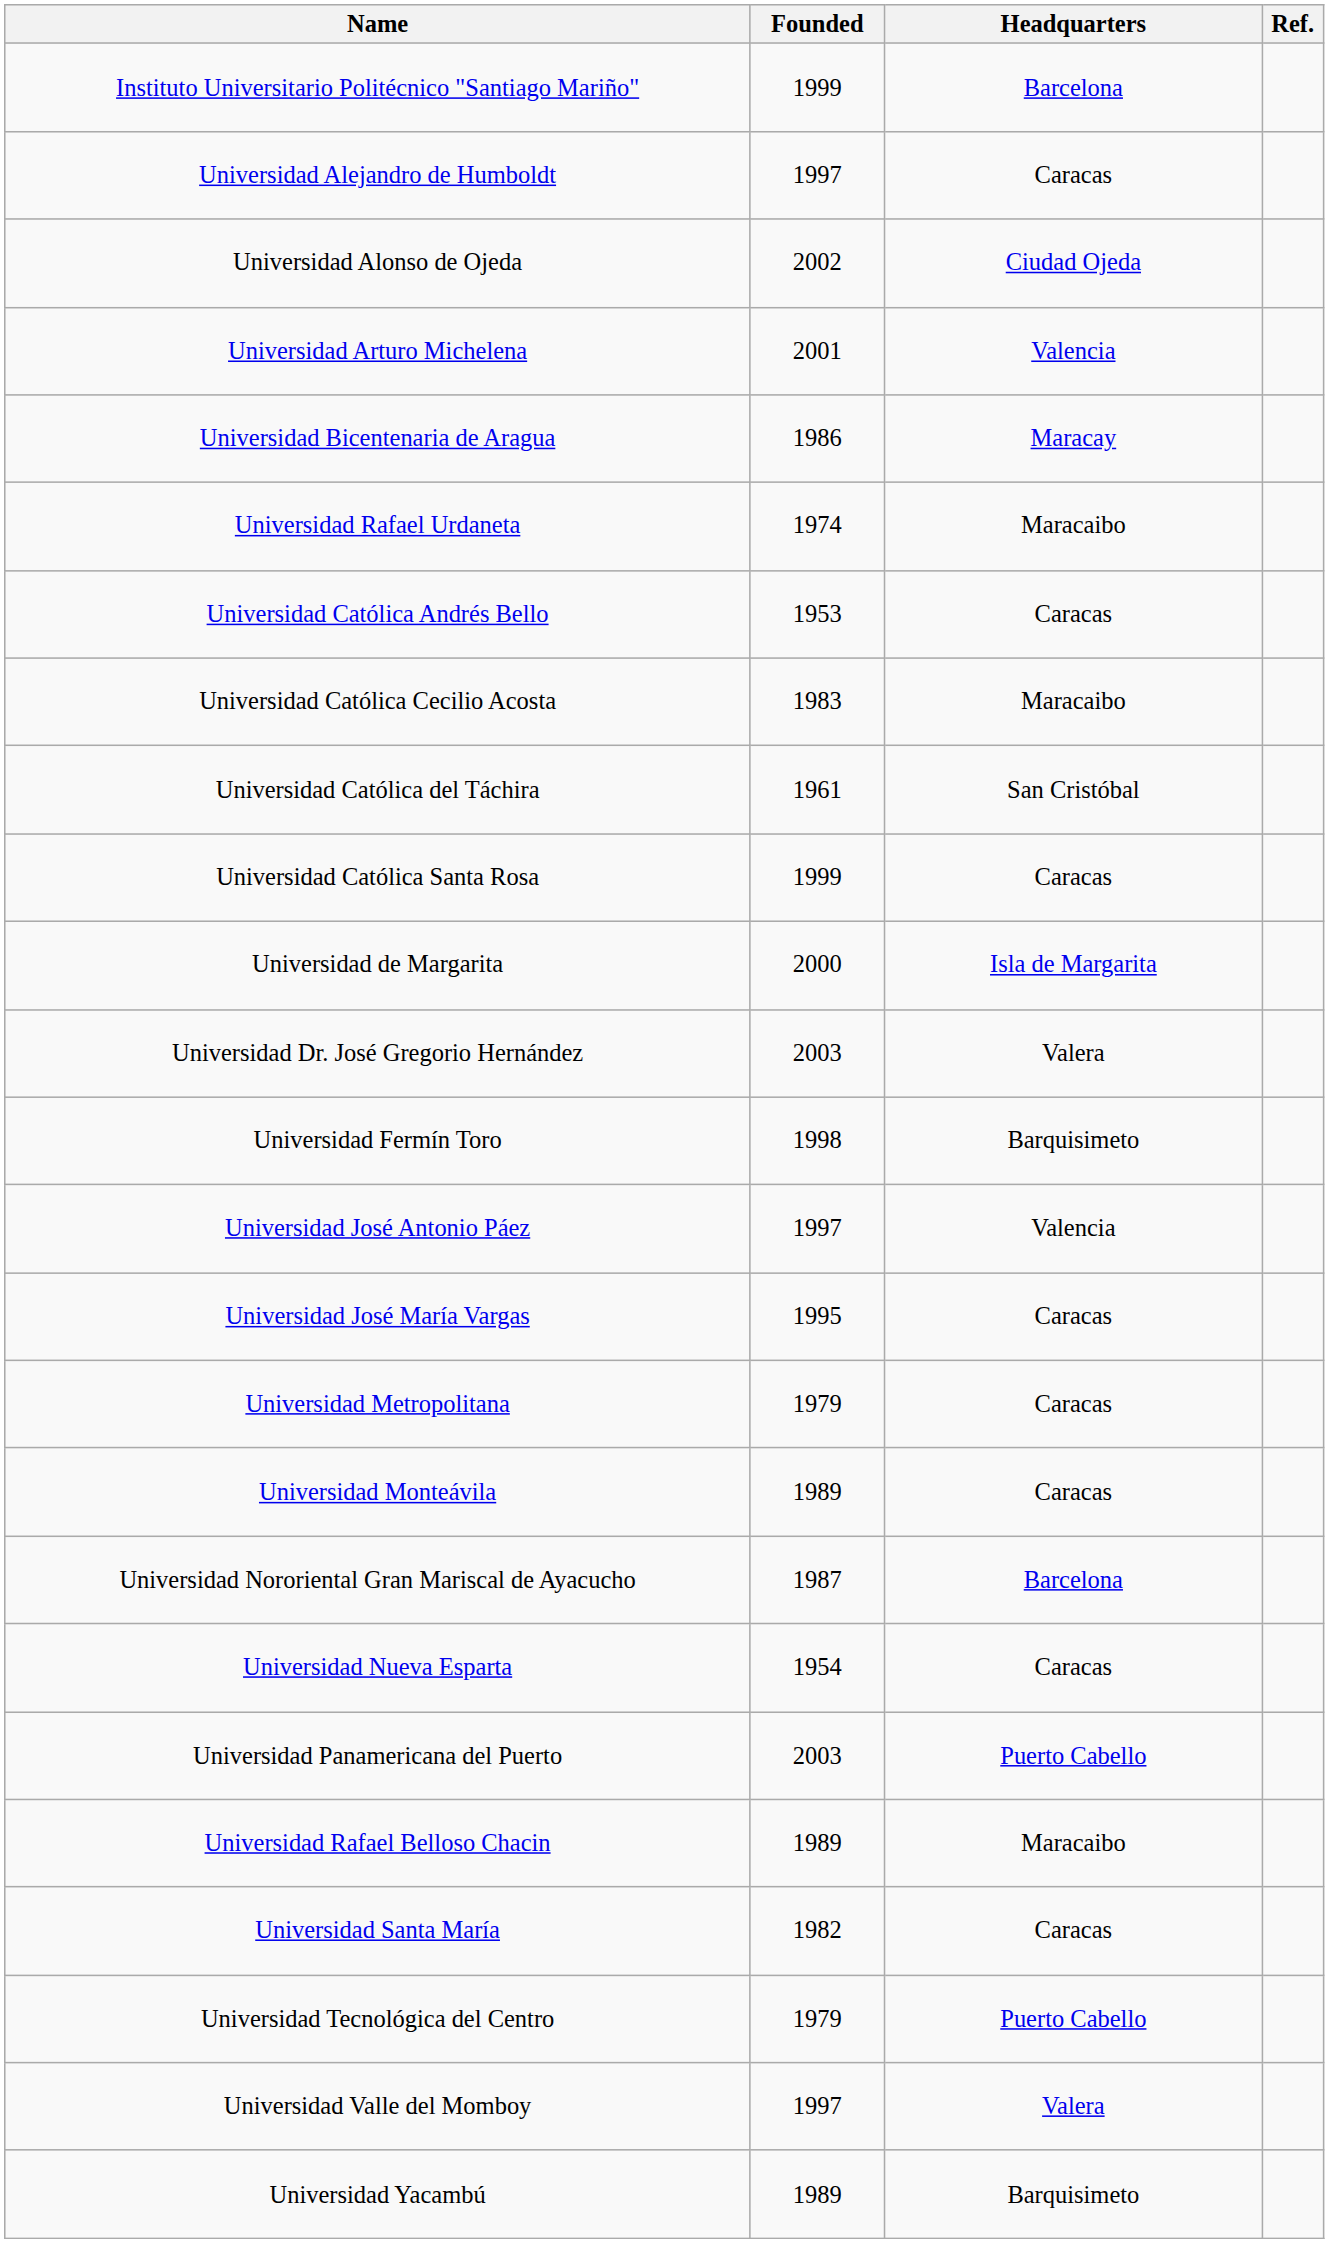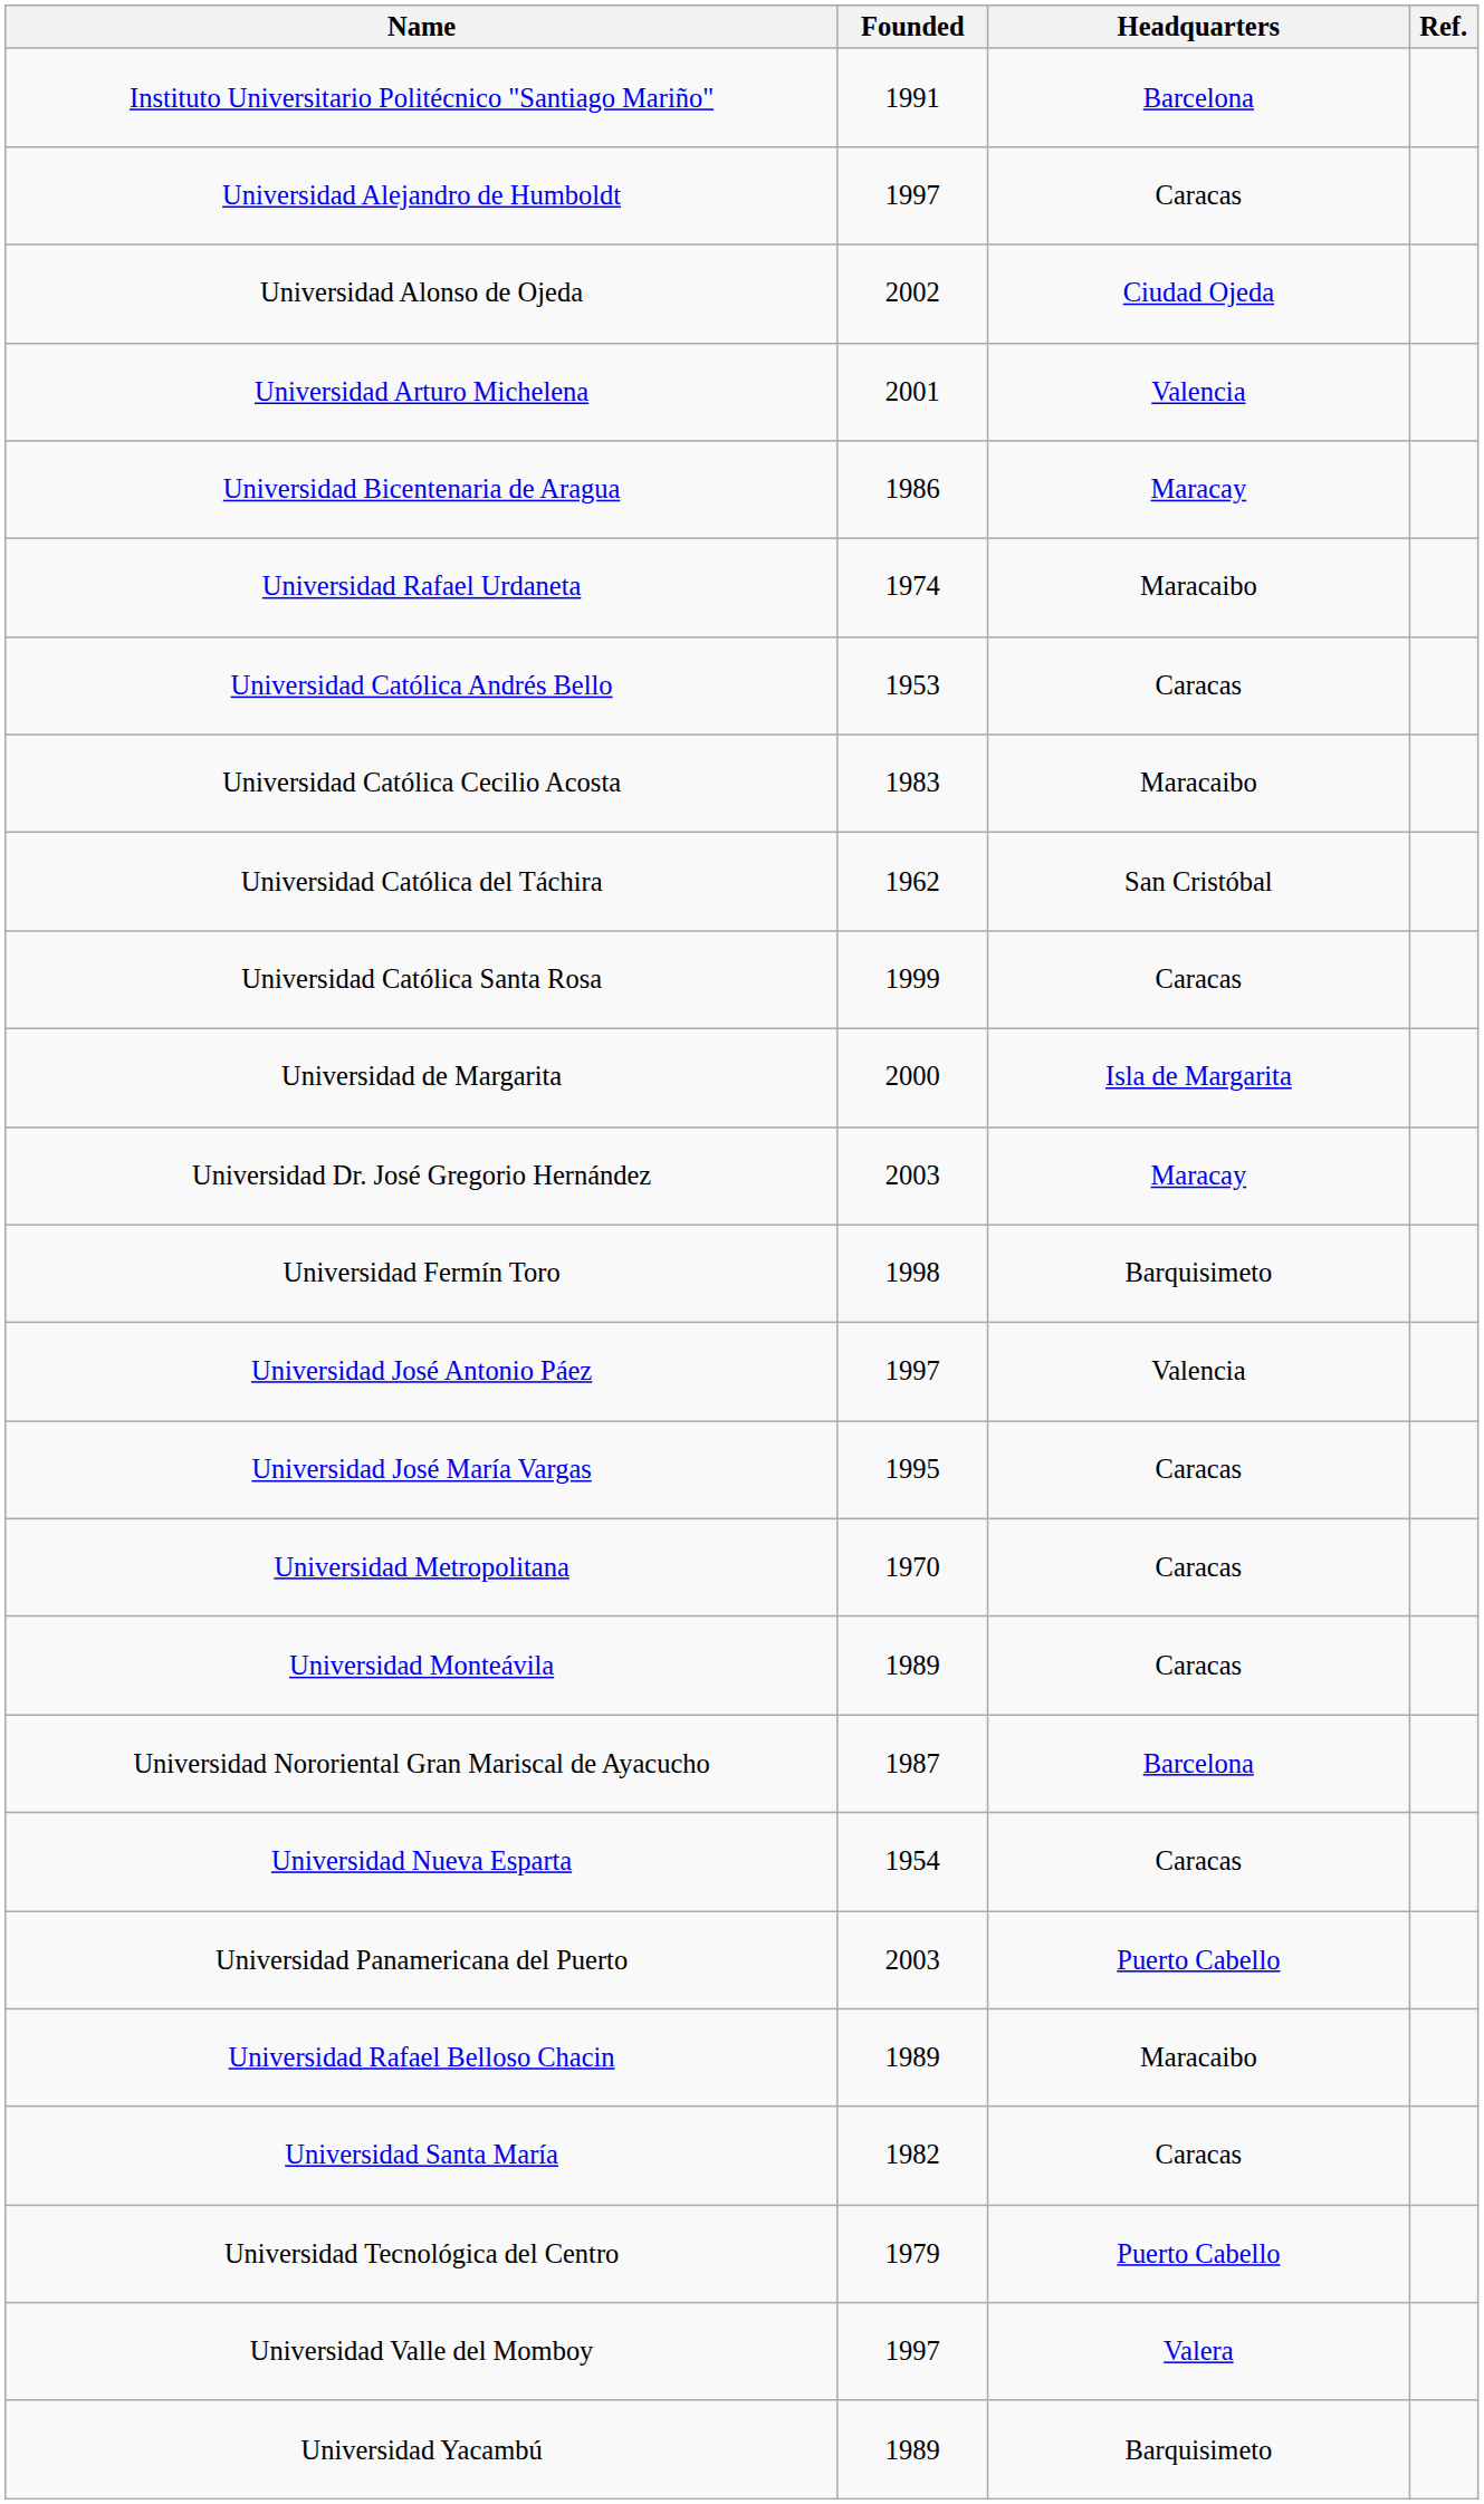 <table class="wikitable plainrowheaders sortable" style="text-align:center;">
 <tr>
 <th scope="col" rowspan="" style="width:30em;">Name</th>
 <th scope="col" rowspan="" style="width:5em;">Founded</th>
 <th scope="col" rowspan="" style="width:15em;">Headquarters</th>
 <th scope="col" rowspan="" style="width:2em;">Ref.</th>
 </tr>
 <tr>
 <td height=50 scope="row"><a href='#'>Instituto Universitario Politécnico "Santiago Mariño"</a> <br></td>
-<td>1999</td>
+<td>1991</td>
 <td><a href='#'>Barcelona</a></td>
 <td></td>
 </tr>
 <tr>
 <td height=50 scope="row"><a href='#'>Universidad Alejandro de Humboldt</a> <br></td>
 <td>1997</td>
 <td>Caracas</td>
 <td></td>
 </tr>
 <tr>
 <td height=50 scope="row">Universidad Alonso de Ojeda <br></td>
 <td>2002</td>
 <td><a href='#'>Ciudad Ojeda</a></td>
 <td></td>
 </tr>
 <tr>
 <td height=50 scope="row"><a href='#'>Universidad Arturo Michelena</a> <br></td>
 <td>2001</td>
 <td><a href='#'>Valencia</a></td>
 <td></td>
 </tr>
 <tr>
 <td height=50 scope="row"><a href='#'>Universidad Bicentenaria de Aragua</a> <br></td>
 <td>1986</td>
 <td><a href='#'>Maracay</a></td>
 <td></td>
 </tr>
 <tr>
 <td height=50 scope="row"><a href='#'>Universidad Rafael Urdaneta</a> <br></td>
 <td>1974</td>
 <td>Maracaibo</td>
 <td></td>
 </tr>
 <tr>
 <td height=50 scope="row"><a href='#'>Universidad Católica Andrés Bello</a> <br></td>
 <td>1953</td>
 <td>Caracas</td>
 <td></td>
 </tr>
 <tr>
 <td height=50 scope="row">Universidad Católica Cecilio Acosta <br></td>
 <td>1983</td>
 <td>Maracaibo</td>
 <td></td>
 </tr>
 <tr>
 <td height=50 scope="row">Universidad Católica del Táchira <br></td>
-<td>1961</td>
+<td>1962</td>
 <td>San Cristóbal</td>
 <td></td>
 </tr>
 <tr>
 <td height=50 scope="row">Universidad Católica Santa Rosa <br></td>
 <td>1999</td>
 <td>Caracas</td>
 <td></td>
 </tr>
 <tr>
 <td height=50 scope="row">Universidad de Margarita <br></td>
 <td>2000</td>
 <td><a href='#'>Isla de Margarita</a></td>
 <td></td>
 </tr>
 <tr>
 <td height=50 scope="row">Universidad Dr. José Gregorio Hernández <br></td>
 <td>2003</td>
-<td>Valera</td>
+<td><a href='#'>Maracay</a></td>
 <td></td>
 </tr>
 <tr>
 <td height=50 scope="row">Universidad Fermín Toro <br></td>
 <td>1998</td>
 <td>Barquisimeto</td>
 <td></td>
 </tr>
 <tr>
 <td height=50 scope="row"><a href='#'>Universidad José Antonio Páez</a> <br></td>
 <td>1997</td>
 <td>Valencia</td>
 <td></td>
 </tr>
 <tr>
 <td height=50 scope="row"><a href='#'>Universidad José María Vargas</a> <br></td>
 <td>1995</td>
 <td>Caracas</td>
 <td></td>
 </tr>
 <tr>
 <td height=50 scope="row"><a href='#'>Universidad Metropolitana</a> <br></td>
-<td>1979</td>
+<td>1970</td>
 <td>Caracas</td>
 <td></td>
 </tr>
 <tr>
 <td height=50 scope="row"><a href='#'>Universidad Monteávila</a> <br></td>
 <td>1989</td>
 <td>Caracas</td>
 <td></td>
 </tr>
 <tr>
 <td height=50 scope="row">Universidad Nororiental Gran Mariscal de Ayacucho <br></td>
 <td>1987</td>
 <td><a href='#'>Barcelona</a></td>
 <td></td>
 </tr>
 <tr>
 <td height=50 scope="row"><a href='#'>Universidad Nueva Esparta</a> <br></td>
 <td>1954</td>
 <td>Caracas</td>
 <td></td>
 </tr>
 <tr>
 <td height=50 scope="row">Universidad Panamericana del Puerto <br></td>
 <td>2003</td>
 <td><a href='#'>Puerto Cabello</a></td>
 <td></td>
 </tr>
 <tr>
 <td height=50 scope="row"><a href='#'>Universidad Rafael Belloso Chacin</a> <br></td>
 <td>1989</td>
 <td>Maracaibo</td>
 <td></td>
 </tr>
 <tr>
 <td height=50 scope="row"><a href='#'>Universidad Santa María</a> <br></td>
 <td>1982</td>
 <td>Caracas</td>
 <td><br></td>
 </tr>
 <tr>
 <td height=50 scope="row">Universidad Tecnológica del Centro <br></td>
 <td>1979</td>
 <td><a href='#'>Puerto Cabello</a></td>
 <td></td>
 </tr>
 <tr>
 <td height=50 scope="row">Universidad Valle del Momboy <br></td>
 <td>1997</td>
 <td><a href='#'>Valera</a></td>
 <td></td>
 </tr>
 <tr>
 <td height=50 scope="row">Universidad Yacambú <br></td>
 <td>1989</td>
 <td>Barquisimeto</td>
 <td></td>
 </tr>
 <tr>
 </tr>
 </table>
